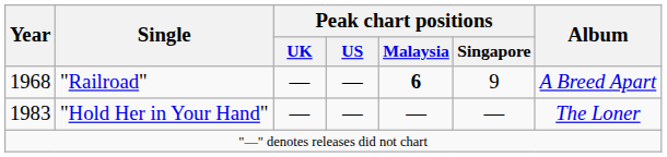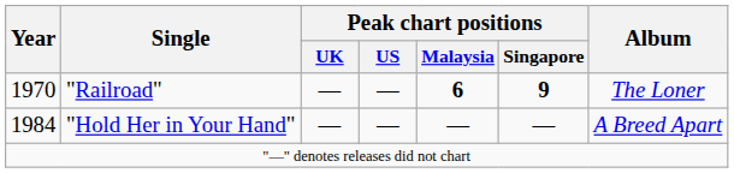 <table class="wikitable" style="text-align:center;">
 <tr>
 <th rowspan="2">Year</th>
 <th rowspan="2">Single</th>
 <th colspan="4">Peak chart positions</th>
 <th rowspan="2">Album</th>
 </tr>
 <tr style="font-size:smaller;">
 <th width="35"><a href='#'>UK</a></th>
 <th width="35"><a href='#'>US</a></th>
 <th width="35"><a href='#'>Malaysia</a> <br></th>
 <th width="35">Singapore<br></th>
 </tr>
 <tr>
-<td>1968</td>
+<td>1970</td>
 <td align="left">"<a href='#'>Railroad</a>"</td>
 <td>—</td>
 <td>—</td>
 <td><strong>6</strong></td>
-<td>9</td>
-<td><em><a href='#'>A Breed Apart</a></em></td>
+<td><strong>9</strong></td>
+<td><em><a href='#'>The Loner</a></em></td>
 </tr>
 <tr>
-<td>1983</td>
+<td>1984</td>
 <td align="left">"<a href='#'>Hold Her in Your Hand</a>"</td>
 <td>—</td>
 <td>—</td>
 <td>—</td>
 <td>—</td>
-<td><em><a href='#'>The Loner</a></em></td>
+<td><em><a href='#'>A Breed Apart</a></em></td>
 </tr>
 <tr>
 <td colspan="8" style="text-align:center; font-size:8pt;">"—" denotes releases did not chart</td>
 </tr>
 </table>
